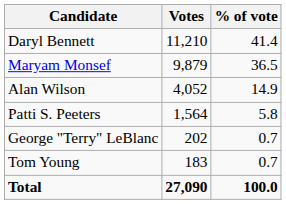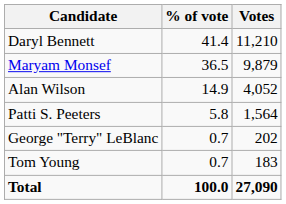 <table class="wikitable" style="text-align:right;">
 <tr>
 <th>Candidate</th>
+<th>% of vote</th>
 <th>Votes</th>
-<th>% of vote</th>
 </tr>
 <tr>
 <td style="text-align:left;">Daryl Bennett</td>
+<td>41.4</td>
 <td>11,210</td>
-<td>41.4</td>
 </tr>
 <tr>
 <td style="text-align:left;"><a href='#'>Maryam Monsef</a></td>
+<td>36.5</td>
 <td>9,879</td>
-<td>36.5</td>
 </tr>
 <tr>
 <td style="text-align:left;">Alan Wilson</td>
+<td>14.9</td>
 <td>4,052</td>
-<td>14.9</td>
 </tr>
 <tr>
 <td style="text-align:left;">Patti S. Peeters</td>
+<td>5.8</td>
 <td>1,564</td>
-<td>5.8</td>
 </tr>
 <tr>
 <td style="text-align:left;">George "Terry" LeBlanc</td>
+<td>0.7</td>
 <td>202</td>
-<td>0.7</td>
 </tr>
 <tr>
 <td style="text-align:left;">Tom Young</td>
+<td>0.7</td>
 <td>183</td>
-<td>0.7</td>
 </tr>
 <tr>
 <td style="text-align:left;"><strong>Total</strong></td>
+<td><strong>100.0</strong></td>
 <td><strong>27,090</strong></td>
-<td><strong>100.0</strong></td>
 </tr>
 </table>
